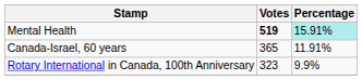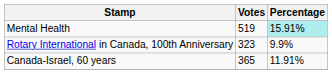 <table class="wikitable sortable">
 <tr>
 <th>Stamp</th>
 <th>Votes</th>
 <th>Percentage</th>
 </tr>
 <tr>
 <td>Mental Health</td>
-<td><strong>519</strong></td>
+<td>519</td>
 <td style="background: paleturquoise;">15.91%</td>
+</tr>
+<tr>
+<td><a href='#'>Rotary International</a> in Canada, 100th Anniversary</td>
+<td>323</td>
+<td>9.9%</td>
 </tr>
 <tr>
 <td>Canada-Israel, 60 years</td>
 <td>365</td>
 <td>11.91%</td>
 </tr>
 <tr>
-<td><a href='#'>Rotary International</a> in Canada, 100th Anniversary</td>
-<td>323</td>
-<td>9.9%</td>
-</tr>
-<tr>
 </tr>
 </table>
